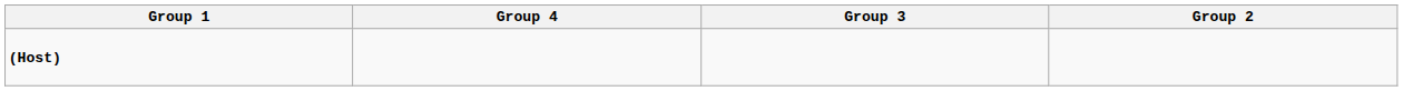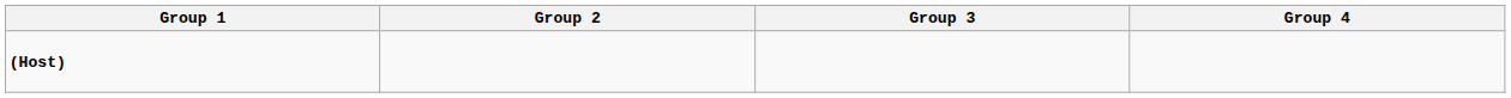 <table class="wikitable" width=98%>
 <tr>
 <th width="15%">Group 1</th>
+<th width="15%">Group 2</th>
+<th width="15%">Group 3</th>
 <th width="15%">Group 4</th>
-<th width="15%">Group 3</th>
-<th width="15%">Group 2</th>
 </tr>
 <tr>
 <td><br> <strong>(Host)</strong><br><br></td>
+<td><br><br></td>
 <td><br><br><br></td>
 <td><br><br><br></td>
-<td><br><br></td>
 </tr>
 </table>
